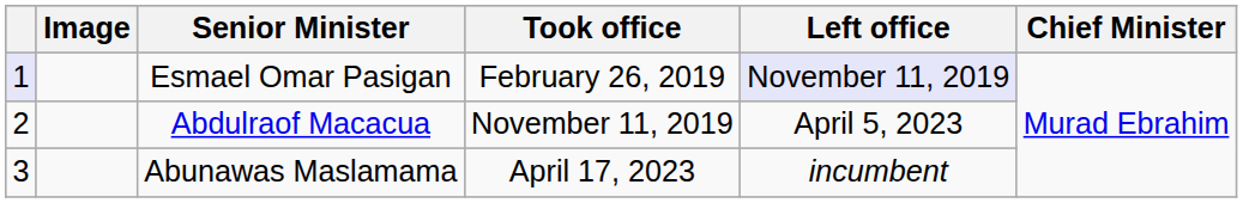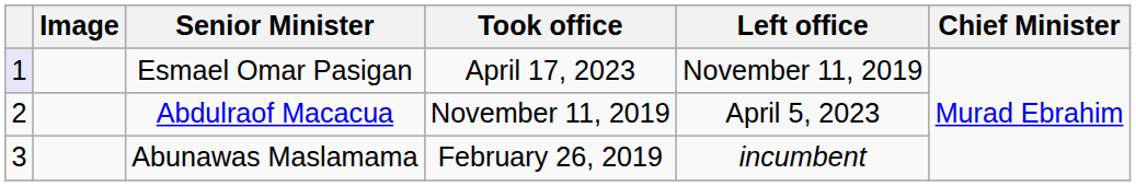 <table class="wikitable plainrowheaders" style="text-align: center;">
 <tr bgcolor=#cccccc>
 <th></th>
 <th>Image</th>
 <th>Senior Minister</th>
 <th>Took office</th>
 <th>Left office</th>
 <th>Chief Minister</th>
 </tr>
 <tr>
 <td style="background: lavender;">1</td>
 <td></td>
 <td>Esmael Omar Pasigan</td>
-<td>February 26, 2019</td>
-<td style="background: lavender;">November 11, 2019</td>
+<td>April 17, 2023</td>
+<td>November 11, 2019</td>
 <td rowspan=3><a href='#'>Murad Ebrahim</a></td>
 </tr>
 <tr>
 <td>2</td>
 <td></td>
 <td><a href='#'>Abdulraof Macacua</a></td>
 <td>November 11, 2019</td>
 <td>April 5, 2023</td>
 </tr>
 <tr>
 <td>3</td>
 <td></td>
 <td>Abunawas Maslamama</td>
-<td>April 17, 2023</td>
+<td>February 26, 2019</td>
 <td><em>incumbent</em></td>
 </tr>
 </table>
